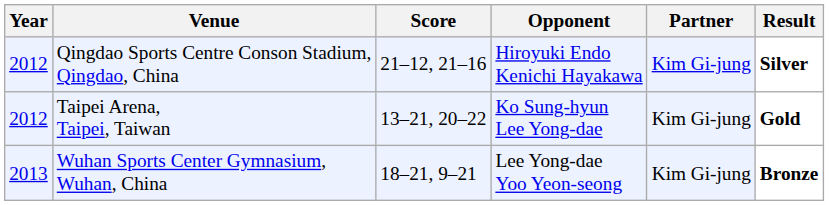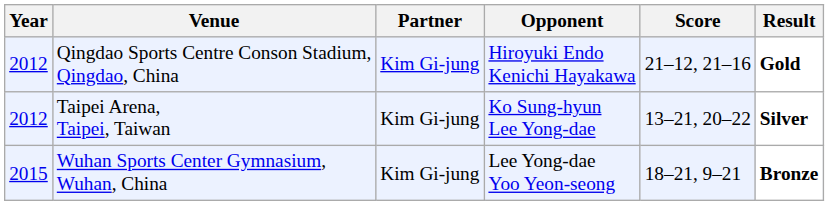 <table class="sortable wikitable" style="font-size: 90%;">
 <tr>
 <th>Year</th>
 <th>Venue</th>
+<th>Partner</th>
+<th>Opponent</th>
 <th>Score</th>
-<th>Opponent</th>
-<th>Partner</th>
 <th>Result</th>
 </tr>
 <tr style="background:#ECF2FF">
 <td align="center"><a href='#'>2012</a></td>
 <td align="left">Qingdao Sports Centre Conson Stadium,<br><a href='#'>Qingdao</a>, China</td>
+<td align="left"> <a href='#'>Kim Gi-jung</a></td>
+<td align="left"> <a href='#'>Hiroyuki Endo</a><br> <a href='#'>Kenichi Hayakawa</a></td>
 <td align="left">21–12, 21–16</td>
-<td align="left"> <a href='#'>Hiroyuki Endo</a><br> <a href='#'>Kenichi Hayakawa</a></td>
-<td align="left"> <a href='#'>Kim Gi-jung</a></td>
-<td style="text-align:left; background:white"> <strong>Silver</strong></td>
+<td style="text-align:left; background:white"> <strong>Gold</strong></td>
 </tr>
 <tr style="background:#ECF2FF">
 <td align="center"><a href='#'>2012</a></td>
 <td align="left">Taipei Arena,<br><a href='#'>Taipei</a>, Taiwan</td>
+<td align="left"> Kim Gi-jung</td>
+<td align="left"> <a href='#'>Ko Sung-hyun</a><br> <a href='#'>Lee Yong-dae</a></td>
 <td align="left">13–21, 20–22</td>
-<td align="left"> <a href='#'>Ko Sung-hyun</a><br> <a href='#'>Lee Yong-dae</a></td>
-<td align="left"> Kim Gi-jung</td>
-<td style="text-align:left; background:white"> <strong>Gold</strong></td>
+<td style="text-align:left; background:white"> <strong>Silver</strong></td>
 </tr>
 <tr style="background:#ECF2FF">
-<td align="center"><a href='#'>2013</a></td>
+<td align="center"><a href='#'>2015</a></td>
 <td align="left"><a href='#'>Wuhan Sports Center Gymnasium</a>,<br><a href='#'>Wuhan</a>, China</td>
+<td align="left"> Kim Gi-jung</td>
+<td align="left"> Lee Yong-dae<br> <a href='#'>Yoo Yeon-seong</a></td>
 <td align="left">18–21, 9–21</td>
-<td align="left"> Lee Yong-dae<br> <a href='#'>Yoo Yeon-seong</a></td>
-<td align="left"> Kim Gi-jung</td>
 <td style="text-align:left; background:white"> <strong>Bronze</strong></td>
 </tr>
 </table>
